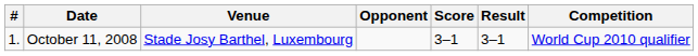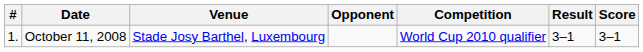 <table class="wikitable">
 <tr>
 <th>#</th>
 <th>Date</th>
 <th>Venue</th>
 <th>Opponent</th>
+<th>Competition</th>
+<th>Result</th>
 <th>Score</th>
-<th>Result</th>
-<th>Competition</th>
 </tr>
 <tr>
 <td>1.</td>
 <td>October 11, 2008</td>
 <td><a href='#'>Stade Josy Barthel</a>, <a href='#'>Luxembourg</a></td>
 <td></td>
+<td><a href='#'>World Cup 2010 qualifier</a></td>
 <td>3–1</td>
 <td>3–1</td>
-<td><a href='#'>World Cup 2010 qualifier</a></td>
 </tr>
 </table>
